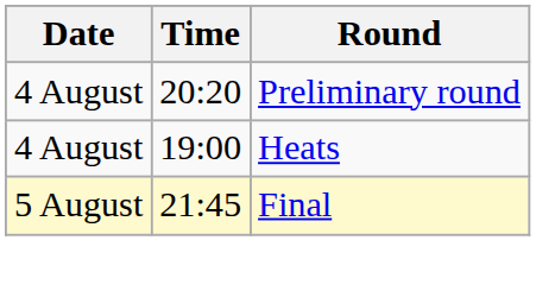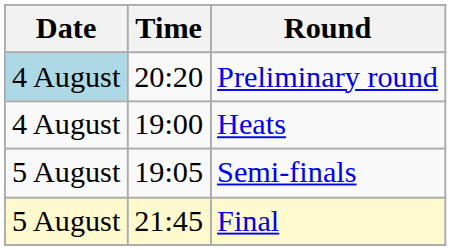 <table class="wikitable">
 <tr>
 <th>Date</th>
 <th>Time</th>
 <th>Round</th>
 </tr>
 <tr>
-<td>4 August</td>
+<td style="background: lightblue;">4 August</td>
 <td>20:20</td>
 <td><a href='#'>Preliminary round</a></td>
 </tr>
 <tr>
 <td>4 August</td>
 <td>19:00</td>
 <td><a href='#'>Heats</a></td>
 </tr>
+<tr>
+<td>5 August</td>
+<td>19:05</td>
+<td><a href='#'>Semi-finals</a></td>
+</tr>
 <tr style=background:lemonchiffon>
 <td>5 August</td>
 <td>21:45</td>
 <td><a href='#'>Final</a></td>
 </tr>
 </table>
